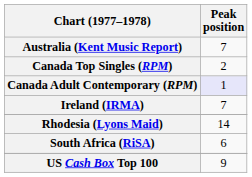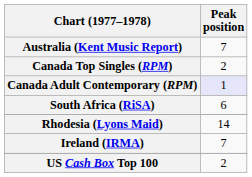 <table class="wikitable sortable plainrowheaders" style="text-align:center">
 <tr>
 <th>Chart (1977–1978)</th>
 <th>Peak<br>position</th>
 </tr>
 <tr>
 <th scope="row">Australia (<a href='#'>Kent Music Report</a>)</th>
 <td>7</td>
 </tr>
 <tr>
 <th scope="row">Canada Top Singles (<a href='#'><em>RPM</em></a>)</th>
 <td>2</td>
 </tr>
 <tr>
 <th scope="row">Canada Adult Contemporary (<em>RPM</em>)</th>
 <td style="background: lavender;">1</td>
 </tr>
 <tr>
-<th scope="row">Ireland (<a href='#'>IRMA</a>)</th>
-<td>7</td>
+<th scope="row">South Africa (<a href='#'>RiSA</a>)</th>
+<td>6</td>
 </tr>
 <tr>
 </tr>
 <tr>
 <th scope="row">Rhodesia (<a href='#'>Lyons Maid</a>)</th>
 <td>14</td>
 </tr>
 <tr>
-<th scope="row">South Africa (<a href='#'>RiSA</a>)</th>
-<td>6</td>
+<th scope="row">Ireland (<a href='#'>IRMA</a>)</th>
+<td>7</td>
 </tr>
 <tr>
 </tr>
 <tr>
 </tr>
 <tr>
 </tr>
 <tr>
 <th scope="row">US <a href='#'><em>Cash Box</em></a> Top 100</th>
-<td>9</td>
+<td>2</td>
 </tr>
 </table>
